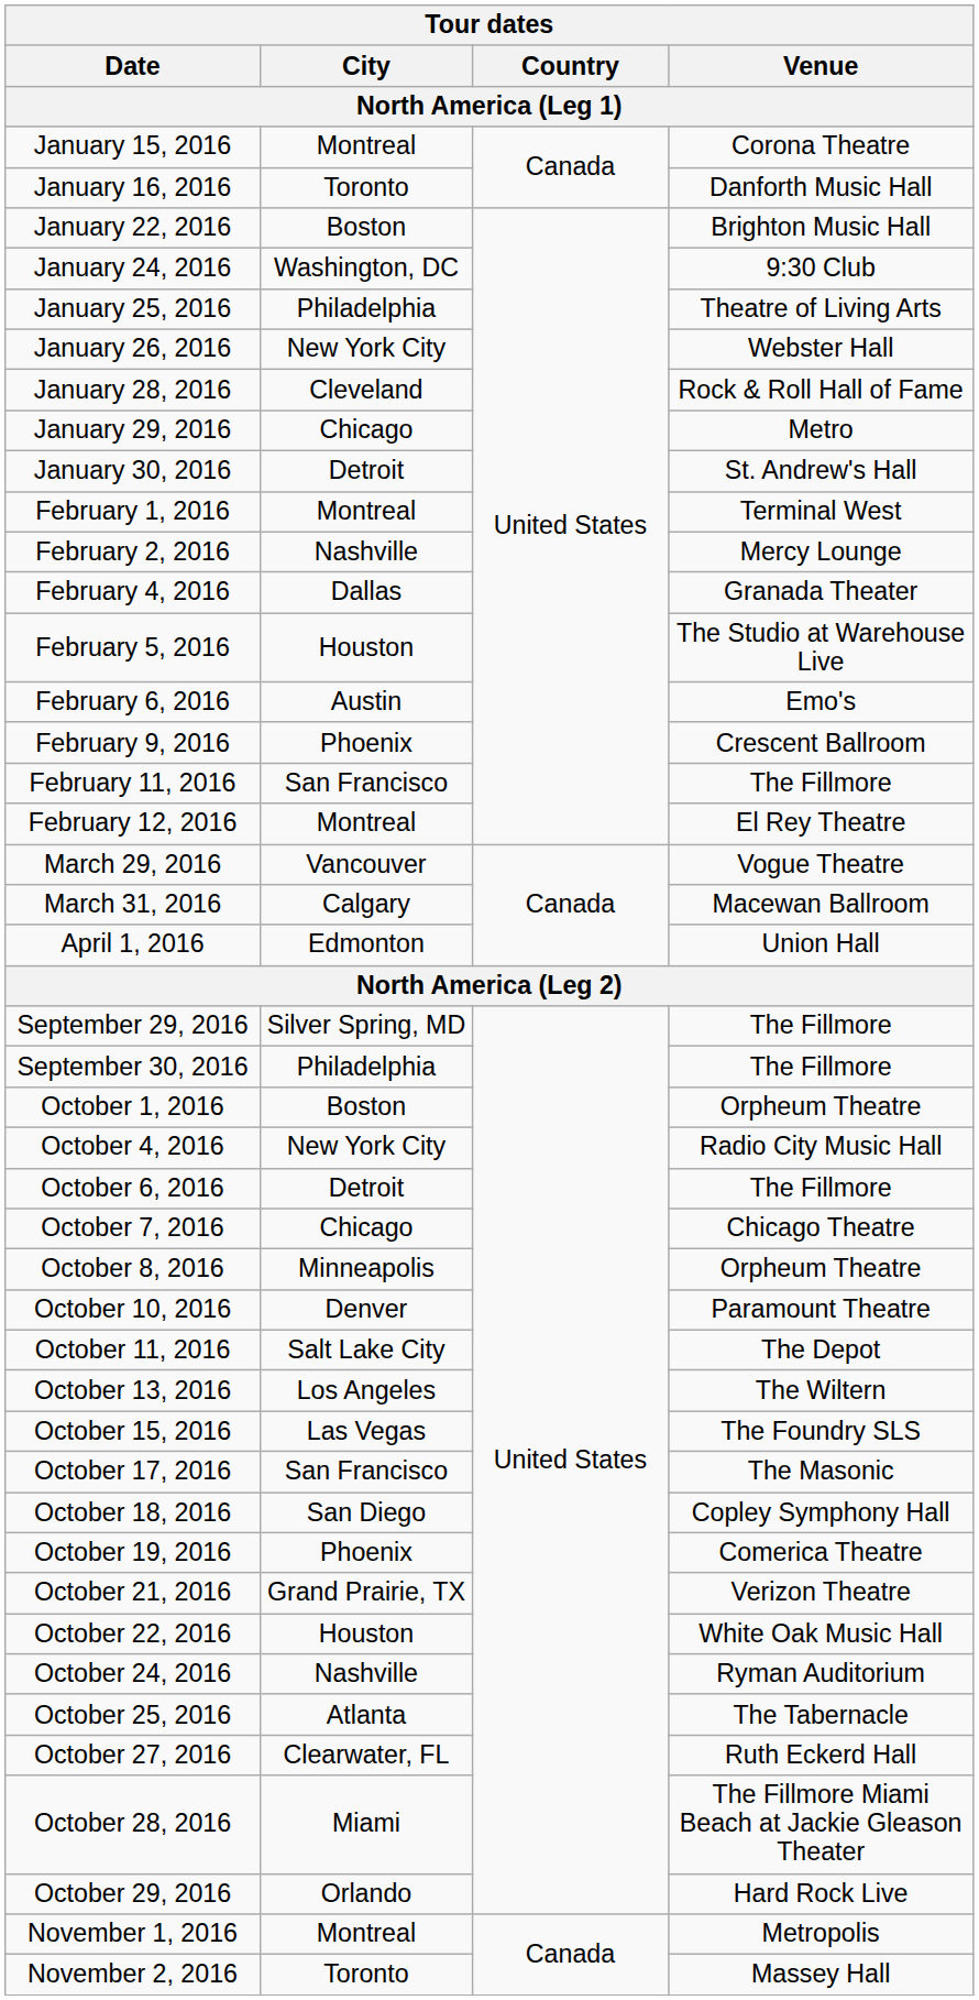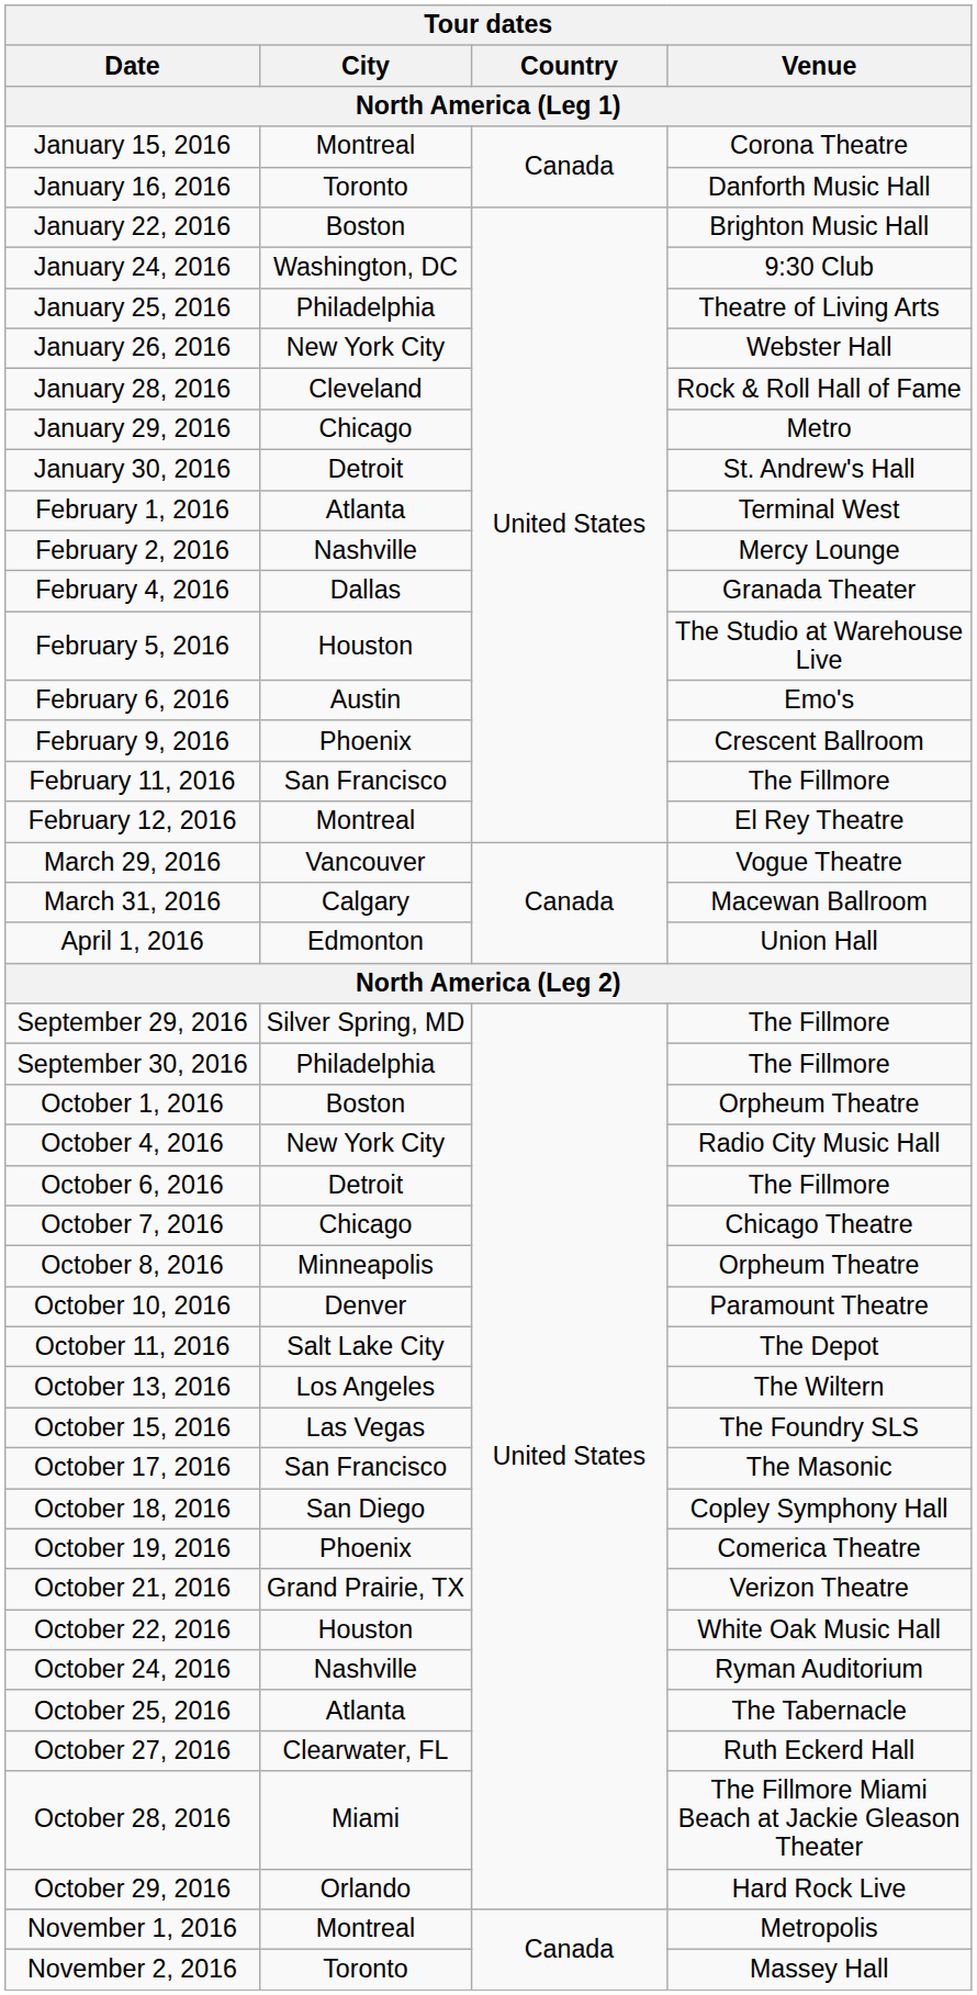 <table class="wikitable collapsible collapsed" style="text-align:center;">
 <tr>
 <th colspan=4>Tour dates</th>
 </tr>
 <tr>
 <th style="width:200px;">Date</th>
 <th style="width:150px;">City</th>
 <th style="width:150px;">Country</th>
 <th style="width:250px;">Venue</th>
 </tr>
 <tr>
 <th colspan="4"><strong>North America</strong> (Leg 1)</th>
 </tr>
 <tr>
 <td>January 15, 2016</td>
 <td>Montreal</td>
 <td rowspan="2">Canada</td>
 <td>Corona Theatre</td>
 </tr>
 <tr>
 <td>January 16, 2016</td>
 <td>Toronto</td>
 <td>Danforth Music Hall</td>
 </tr>
 <tr>
 <td>January 22, 2016</td>
 <td>Boston</td>
 <td rowspan="15">United States</td>
 <td>Brighton Music Hall</td>
 </tr>
 <tr>
 <td>January 24, 2016</td>
 <td>Washington, DC</td>
 <td>9:30 Club</td>
 </tr>
 <tr>
 <td>January 25, 2016</td>
 <td>Philadelphia</td>
 <td>Theatre of Living Arts</td>
 </tr>
 <tr>
 <td>January 26, 2016</td>
 <td>New York City</td>
 <td>Webster Hall</td>
 </tr>
 <tr>
 <td>January 28, 2016</td>
 <td>Cleveland</td>
 <td>Rock & Roll Hall of Fame</td>
 </tr>
 <tr>
 <td>January 29, 2016</td>
 <td>Chicago</td>
 <td>Metro</td>
 </tr>
 <tr>
 <td>January 30, 2016</td>
 <td>Detroit</td>
 <td>St. Andrew's Hall</td>
 </tr>
 <tr>
 <td>February 1, 2016</td>
-<td>Montreal</td>
+<td>Atlanta</td>
 <td>Terminal West</td>
 </tr>
 <tr>
 <td>February 2, 2016</td>
 <td>Nashville</td>
 <td>Mercy Lounge</td>
 </tr>
 <tr>
 <td>February 4, 2016</td>
 <td>Dallas</td>
 <td>Granada Theater</td>
 </tr>
 <tr>
 <td>February 5, 2016</td>
 <td>Houston</td>
 <td>The Studio at Warehouse Live</td>
 </tr>
 <tr>
 <td>February 6, 2016</td>
 <td>Austin</td>
 <td>Emo's</td>
 </tr>
 <tr>
 <td>February 9, 2016</td>
 <td>Phoenix</td>
 <td>Crescent Ballroom</td>
 </tr>
 <tr>
 <td>February 11, 2016</td>
 <td>San Francisco</td>
 <td>The Fillmore</td>
 </tr>
 <tr>
 <td>February 12, 2016</td>
 <td>Montreal</td>
 <td>El Rey Theatre</td>
 </tr>
 <tr>
 <td>March 29, 2016</td>
 <td>Vancouver</td>
 <td rowspan="3">Canada</td>
 <td>Vogue Theatre</td>
 </tr>
 <tr>
 <td>March 31, 2016</td>
 <td>Calgary</td>
 <td>Macewan Ballroom</td>
 </tr>
 <tr>
 <td>April 1, 2016</td>
 <td>Edmonton</td>
 <td>Union Hall</td>
 </tr>
 <tr>
 <th colspan="4"><strong>North America</strong> (Leg 2)</th>
 </tr>
 <tr>
 <td>September 29, 2016</td>
 <td>Silver Spring, MD</td>
 <td rowspan="21">United States</td>
 <td>The Fillmore</td>
 </tr>
 <tr>
 <td>September 30, 2016</td>
 <td>Philadelphia</td>
 <td>The Fillmore</td>
 </tr>
 <tr>
 <td>October 1, 2016</td>
 <td>Boston</td>
 <td>Orpheum Theatre</td>
 </tr>
 <tr>
 <td>October 4, 2016</td>
 <td>New York City</td>
 <td>Radio City Music Hall</td>
 </tr>
 <tr>
 <td>October 6, 2016</td>
 <td>Detroit</td>
 <td>The Fillmore</td>
 </tr>
 <tr>
 <td>October 7, 2016</td>
 <td>Chicago</td>
 <td>Chicago Theatre</td>
 </tr>
 <tr>
 <td>October 8, 2016</td>
 <td>Minneapolis</td>
 <td>Orpheum Theatre</td>
 </tr>
 <tr>
 <td>October 10, 2016</td>
 <td>Denver</td>
 <td>Paramount Theatre</td>
 </tr>
 <tr>
 <td>October 11, 2016</td>
 <td>Salt Lake City</td>
 <td>The Depot</td>
 </tr>
 <tr>
 <td>October 13, 2016</td>
 <td>Los Angeles</td>
 <td>The Wiltern</td>
 </tr>
 <tr>
 <td>October 15, 2016</td>
 <td>Las Vegas</td>
 <td>The Foundry SLS</td>
 </tr>
 <tr>
 <td>October 17, 2016</td>
 <td>San Francisco</td>
 <td>The Masonic</td>
 </tr>
 <tr>
 <td>October 18, 2016</td>
 <td>San Diego</td>
 <td>Copley Symphony Hall</td>
 </tr>
 <tr>
 <td>October 19, 2016</td>
 <td>Phoenix</td>
 <td>Comerica Theatre</td>
 </tr>
 <tr>
 <td>October 21, 2016</td>
 <td>Grand Prairie, TX</td>
 <td>Verizon Theatre</td>
 </tr>
 <tr>
 <td>October 22, 2016</td>
 <td>Houston</td>
 <td>White Oak Music Hall</td>
 </tr>
 <tr>
 <td>October 24, 2016</td>
 <td>Nashville</td>
 <td>Ryman Auditorium</td>
 </tr>
 <tr>
 <td>October 25, 2016</td>
 <td>Atlanta</td>
 <td>The Tabernacle</td>
 </tr>
 <tr>
 <td>October 27, 2016</td>
 <td>Clearwater, FL</td>
 <td>Ruth Eckerd Hall</td>
 </tr>
 <tr>
 <td>October 28, 2016</td>
 <td>Miami</td>
 <td>The Fillmore Miami Beach at Jackie Gleason Theater</td>
 </tr>
 <tr>
 <td>October 29, 2016</td>
 <td>Orlando</td>
 <td>Hard Rock Live</td>
 </tr>
 <tr>
 <td>November 1, 2016</td>
 <td>Montreal</td>
 <td rowspan="2">Canada</td>
 <td>Metropolis</td>
 </tr>
 <tr>
 <td>November 2, 2016</td>
 <td>Toronto</td>
 <td>Massey Hall</td>
 </tr>
 <tr>
 </tr>
 </table>
